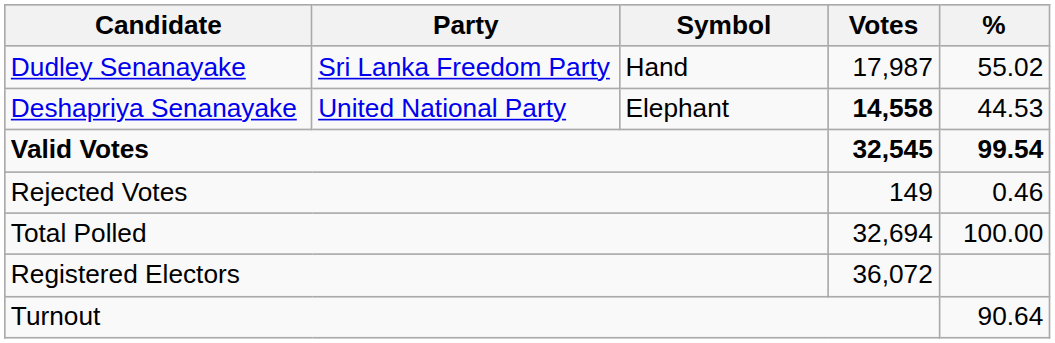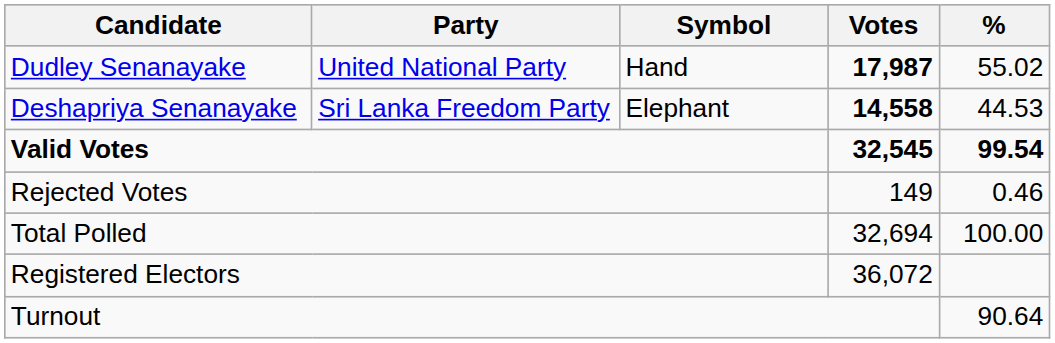 <table class="wikitable" border="1" style="text-align:right;">
 <tr>
 <th align=left width="180">Candidate</th>
 <th align=left width="180">Party</th>
 <th align=left width="120">Symbol</th>
 <th align=left width="60">Votes</th>
 <th align=left width="60">%</th>
 </tr>
 <tr>
 <td align=left><a href='#'>Dudley Senanayake</a></td>
-<td align=left><a href='#'>Sri Lanka Freedom Party</a></td>
+<td align=left><a href='#'>United National Party</a></td>
 <td align=left>Hand</td>
-<td>17,987</td>
+<td><strong>17,987</strong></td>
 <td>55.02</td>
 </tr>
 <tr>
 <td align=left><a href='#'>Deshapriya Senanayake</a></td>
-<td align=left><a href='#'>United National Party</a></td>
+<td align=left><a href='#'>Sri Lanka Freedom Party</a></td>
 <td align=left>Elephant</td>
 <td><strong>14,558</strong></td>
 <td>44.53</td>
 </tr>
 <tr>
 <td align=left colspan=3><strong>Valid Votes</strong></td>
 <td><strong>32,545</strong></td>
 <td><strong>99.54</strong></td>
 </tr>
 <tr>
 <td align=left colspan=3>Rejected Votes</td>
 <td>149</td>
 <td>0.46</td>
 </tr>
 <tr>
 <td align=left colspan=3>Total Polled</td>
 <td>32,694</td>
 <td>100.00</td>
 </tr>
 <tr>
 <td align=left colspan=3>Registered Electors</td>
 <td>36,072</td>
 <td></td>
 </tr>
 <tr>
 <td align=left colspan=4>Turnout</td>
 <td>90.64</td>
 </tr>
 </table>
